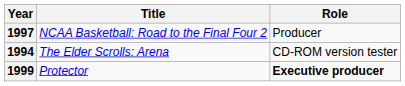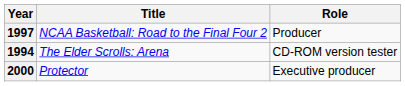 <table class="wikitable sortable plainrowheaders">
 <tr>
 <th scope="col">Year</th>
 <th scope="col">Title</th>
 <th scope="col">Role</th>
 </tr>
 <tr>
 <th scope="row">1997</th>
 <td><em><a href='#'>NCAA Basketball: Road to the Final Four 2</a></em></td>
 <td>Producer</td>
 </tr>
 <tr>
 <th scope="row">1994</th>
 <td><em><a href='#'>The Elder Scrolls: Arena</a></em></td>
 <td>CD-ROM version tester</td>
 </tr>
 <tr>
-<th scope="row">1999</th>
+<th scope="row">2000</th>
 <td><em><a href='#'>Protector</a></em></td>
-<td><strong>Executive producer</strong></td>
+<td>Executive producer</td>
 </tr>
 </table>
